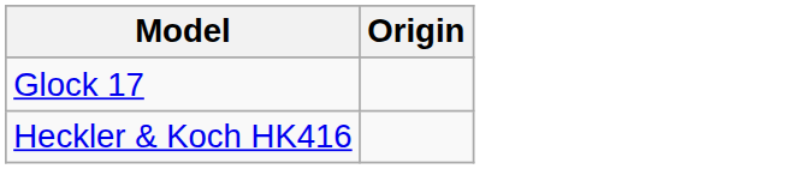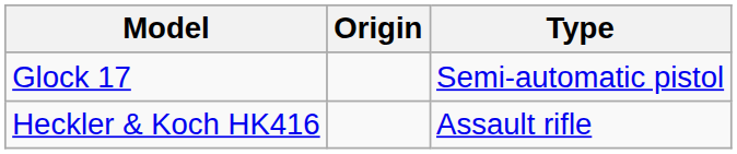 <table class="wikitable">
 <tr>
 <th>Model</th>
 <th>Origin</th>
+<th>Type</th>
 </tr>
 <tr>
 <td><a href='#'>Glock 17</a></td>
 <td></td>
+<td><a href='#'>Semi-automatic pistol</a></td>
 </tr>
 <tr>
 <td><a href='#'>Heckler & Koch HK416</a></td>
 <td></td>
+<td><a href='#'>Assault rifle</a></td>
 </tr>
 </table>
